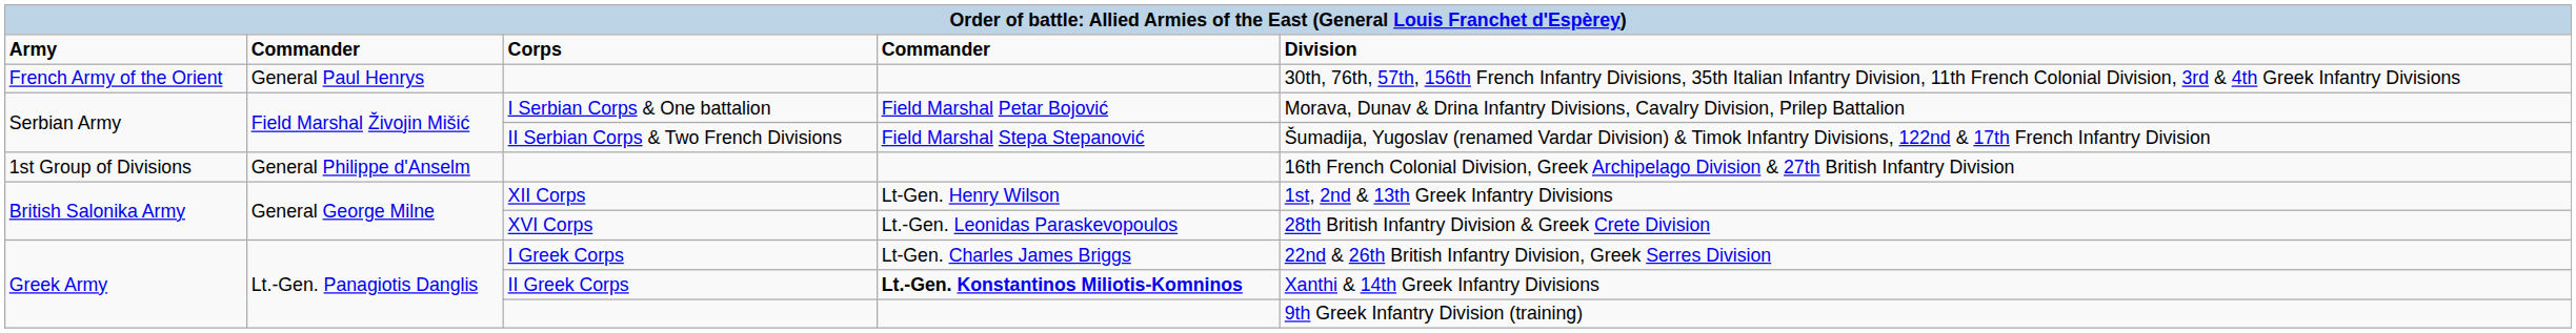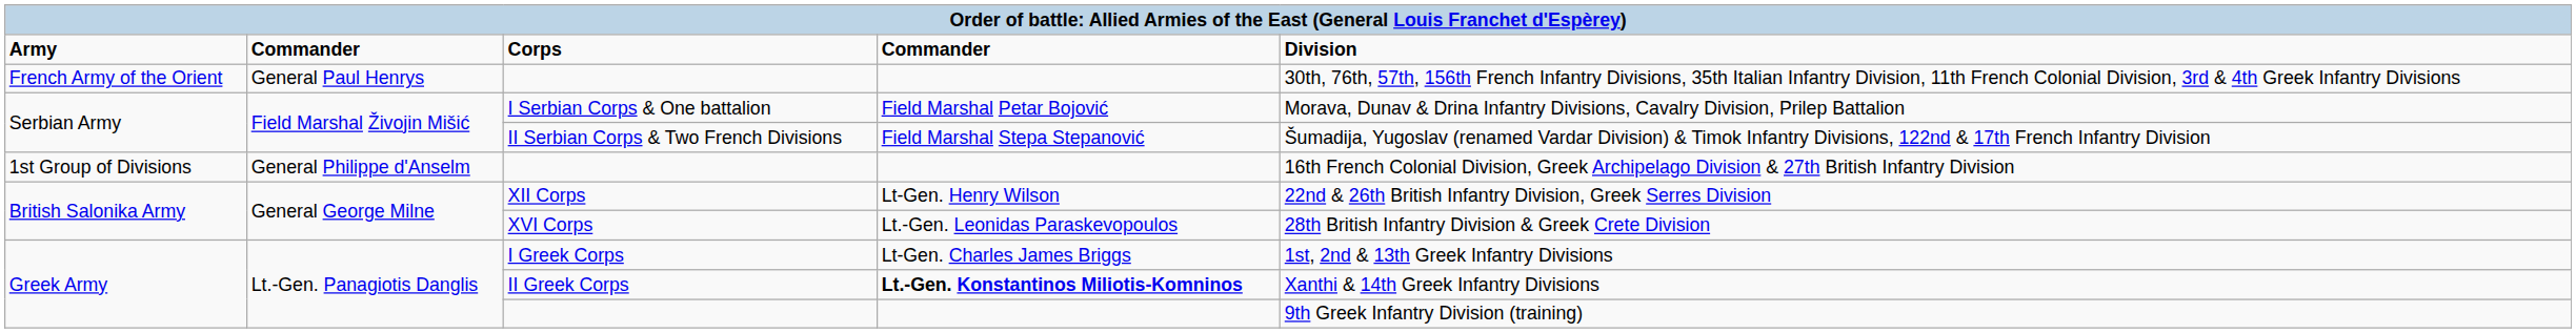 <table class="wikitable" width=100% style="font-size:90%;  margin: 0;">
 <tr>
 <th colspan=6 style=" background: #BCD4E6;">Order of battle:  Allied Armies of the East (General <a href='#'>Louis Franchet d'Espèrey</a>)</th>
 </tr>
 <tr>
 <td><strong>Army</strong></td>
 <td><strong>Commander</strong></td>
 <td><strong>Corps</strong></td>
 <td><strong>Commander</strong></td>
 <td><strong>Division</strong></td>
 </tr>
 <tr>
 <td><a href='#'>French Army of the Orient</a></td>
 <td>General <a href='#'>Paul Henrys</a></td>
 <td></td>
 <td></td>
 <td>30th, 76th, <a href='#'>57th</a>, <a href='#'>156th</a> French Infantry Divisions, 35th Italian Infantry Division, 11th French Colonial Division, <a href='#'>3rd</a> & <a href='#'>4th</a> Greek Infantry Divisions</td>
 </tr>
 <tr>
 <td rowspan=2>Serbian Army</td>
 <td rowspan=2><a href='#'>Field Marshal</a> <a href='#'>Živojin Mišić</a></td>
 <td><a href='#'>I Serbian Corps</a> & One battalion</td>
 <td><a href='#'>Field Marshal</a> <a href='#'>Petar Bojović</a></td>
 <td>Morava, Dunav & Drina Infantry Divisions, Cavalry Division, Prilep Battalion</td>
 </tr>
 <tr>
 <td><a href='#'>II Serbian Corps</a> & Two French Divisions</td>
 <td><a href='#'>Field Marshal</a> <a href='#'>Stepa Stepanović</a></td>
 <td>Šumadija, Yugoslav (renamed Vardar Division) & Timok Infantry Divisions, <a href='#'>122nd</a> & <a href='#'>17th</a> French Infantry Division</td>
 </tr>
 <tr>
 <td>1st Group of Divisions</td>
 <td>General <a href='#'>Philippe d'Anselm</a></td>
 <td></td>
 <td></td>
 <td>16th French Colonial Division, Greek <a href='#'>Archipelago Division</a> & <a href='#'>27th</a> British Infantry Division</td>
 </tr>
 <tr>
 <td rowspan=2><a href='#'>British Salonika Army</a></td>
 <td rowspan=2>General <a href='#'>George Milne</a></td>
 <td><a href='#'>XII Corps</a></td>
 <td>Lt-Gen. <a href='#'>Henry Wilson</a></td>
-<td><a href='#'>1st</a>, <a href='#'>2nd</a> & <a href='#'>13th</a> Greek Infantry Divisions</td>
+<td><a href='#'>22nd</a> & <a href='#'>26th</a> British Infantry Division, Greek <a href='#'>Serres Division</a></td>
 </tr>
 <tr>
 <td><a href='#'>XVI Corps</a></td>
 <td>Lt.-Gen. <a href='#'>Leonidas Paraskevopoulos</a></td>
 <td><a href='#'>28th</a> British Infantry Division & Greek <a href='#'>Crete Division</a></td>
 </tr>
 <tr>
 <td rowspan=3><a href='#'>Greek Army</a></td>
 <td rowspan=3>Lt.-Gen. <a href='#'>Panagiotis Danglis</a></td>
 <td><a href='#'>I Greek Corps</a></td>
 <td>Lt-Gen. <a href='#'>Charles James Briggs</a></td>
-<td><a href='#'>22nd</a> & <a href='#'>26th</a> British Infantry Division, Greek <a href='#'>Serres Division</a></td>
+<td><a href='#'>1st</a>, <a href='#'>2nd</a> & <a href='#'>13th</a> Greek Infantry Divisions</td>
 </tr>
 <tr>
 <td><a href='#'>II Greek Corps</a></td>
 <td><strong>Lt.-Gen. <a href='#'>Konstantinos Miliotis-Komninos</a></strong></td>
 <td><a href='#'>Xanthi</a> & <a href='#'>14th</a> Greek Infantry Divisions</td>
 </tr>
 <tr>
 <td></td>
 <td></td>
 <td><a href='#'>9th</a> Greek Infantry Division (training)</td>
 </tr>
 </table>
